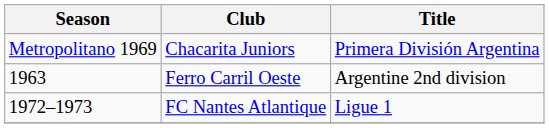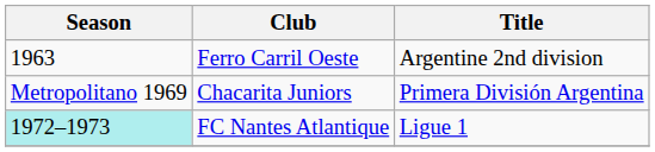 <table class="wikitable">
 <tr>
 <th>Season</th>
 <th>Club</th>
 <th>Title</th>
 </tr>
 <tr>
+<td>1963</td>
+<td><a href='#'>Ferro Carril Oeste</a></td>
+<td>Argentine 2nd division</td>
+</tr>
+<tr>
 <td><a href='#'>Metropolitano</a> 1969</td>
 <td><a href='#'>Chacarita Juniors</a></td>
 <td><a href='#'>Primera División Argentina</a></td>
 </tr>
 <tr>
-<td>1963</td>
-<td><a href='#'>Ferro Carril Oeste</a></td>
-<td>Argentine 2nd division</td>
-</tr>
-<tr>
-<td>1972–1973</td>
+<td style="background: paleturquoise;">1972–1973</td>
 <td><a href='#'>FC Nantes Atlantique</a></td>
 <td><a href='#'>Ligue 1</a></td>
 </tr>
 <tr>
 </tr>
 </table>
